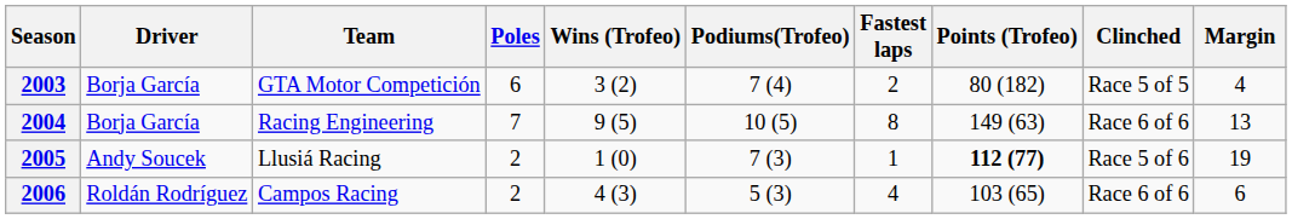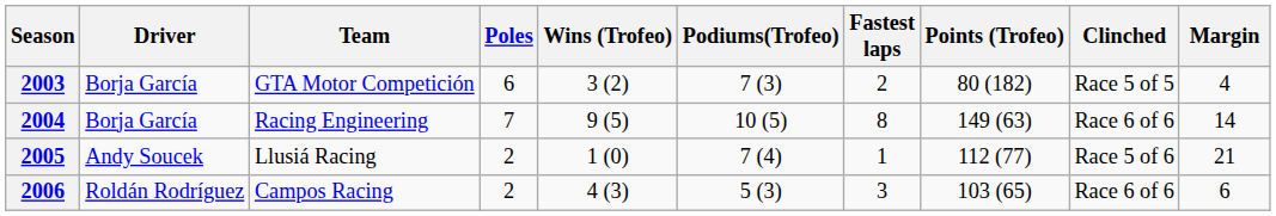 <table class="wikitable sortable" style="font-size:85%; text-align:center;">
 <tr>
 <th scope=col>Season</th>
 <th scope=col>Driver</th>
 <th scope=col>Team</th>
 <th scope=col><a href='#'>Poles</a></th>
 <th scope=col>Wins (Trofeo)</th>
 <th scope=col>Podiums(Trofeo)</th>
 <th scope=col width="40">Fastest laps</th>
 <th scope=col>Points (Trofeo)</th>
 <th scope=col>Clinched</th>
 <th scope=col width="50">Margin</th>
 </tr>
 <tr>
 <th><a href='#'>2003</a></th>
 <td align=left> <a href='#'>Borja García</a></td>
 <td align=left> <a href='#'>GTA Motor Competición</a></td>
 <td>6</td>
 <td>3 (2)</td>
-<td>7 (4)</td>
+<td>7 (3)</td>
 <td>2</td>
 <td>80 (182)</td>
 <td>Race 5 of 5</td>
 <td>4</td>
 </tr>
 <tr>
 <th><a href='#'>2004</a></th>
 <td align=left> <a href='#'>Borja García</a></td>
 <td align=left> <a href='#'>Racing Engineering</a></td>
 <td>7</td>
 <td>9 (5)</td>
 <td>10 (5)</td>
 <td>8</td>
 <td>149 (63)</td>
 <td>Race 6 of 6</td>
-<td>13</td>
+<td>14</td>
 </tr>
 <tr>
 <th><a href='#'>2005</a></th>
 <td align=left> <a href='#'>Andy Soucek</a></td>
 <td align=left> Llusiá Racing</td>
 <td>2</td>
 <td>1 (0)</td>
-<td>7 (3)</td>
+<td>7 (4)</td>
 <td>1</td>
-<td><strong>112 (77)</strong></td>
+<td>112 (77)</td>
 <td>Race 5 of 6</td>
-<td>19</td>
+<td>21</td>
 </tr>
 <tr>
 <th><a href='#'>2006</a></th>
 <td align=left> <a href='#'>Roldán Rodríguez</a></td>
 <td align=left> <a href='#'>Campos Racing</a></td>
 <td>2</td>
 <td>4 (3)</td>
 <td>5 (3)</td>
-<td>4</td>
+<td>3</td>
 <td>103 (65)</td>
 <td>Race 6 of 6</td>
 <td>6</td>
 </tr>
 </table>
